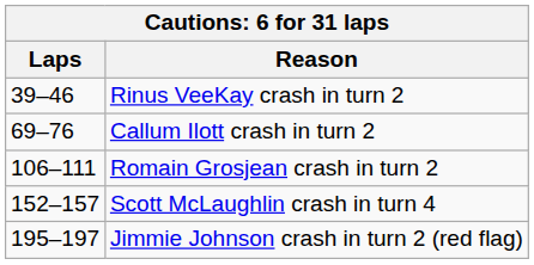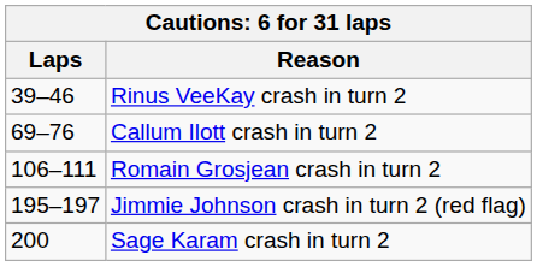 <table class="wikitable">
 <tr>
 <th colspan=2>Cautions: 6 for 31 laps</th>
 </tr>
 <tr>
 <th>Laps</th>
 <th>Reason</th>
 </tr>
 <tr>
 <td>39–46</td>
 <td><a href='#'>Rinus VeeKay</a> crash in turn 2</td>
 </tr>
 <tr>
 <td>69–76</td>
 <td><a href='#'>Callum Ilott</a> crash in turn 2</td>
 </tr>
 <tr>
 <td>106–111</td>
 <td><a href='#'>Romain Grosjean</a> crash in turn 2</td>
 </tr>
 <tr>
-<td>152–157</td>
-<td><a href='#'>Scott McLaughlin</a> crash in turn 4</td>
-</tr>
-<tr>
 <td>195–197</td>
 <td><a href='#'>Jimmie Johnson</a> crash in turn 2 (red flag)</td>
 </tr>
+<tr>
+<td>200</td>
+<td><a href='#'>Sage Karam</a> crash in turn 2</td>
+</tr>
 </table>
